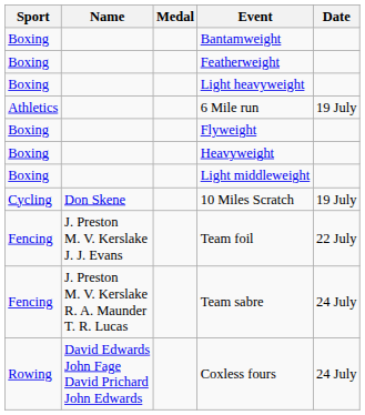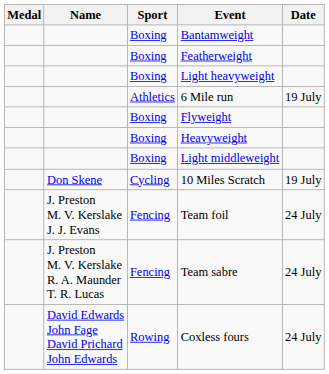 <table class="wikitable sortable" style="font-size: 95%;">
 <tr>
+<th>Medal</th>
+<th>Name</th>
 <th>Sport</th>
-<th>Name</th>
-<th>Medal</th>
 <th>Event</th>
 <th>Date</th>
 </tr>
 <tr>
-<td><a href='#'>Boxing</a></td>
 <td></td>
 <td></td>
+<td><a href='#'>Boxing</a></td>
 <td><a href='#'>Bantamweight</a></td>
 <td></td>
 </tr>
 <tr>
-<td><a href='#'>Boxing</a></td>
 <td></td>
 <td></td>
+<td><a href='#'>Boxing</a></td>
 <td><a href='#'>Featherweight</a></td>
 <td></td>
 </tr>
 <tr>
-<td><a href='#'>Boxing</a></td>
 <td></td>
 <td></td>
+<td><a href='#'>Boxing</a></td>
 <td><a href='#'>Light heavyweight</a></td>
 <td></td>
 </tr>
 <tr>
-<td><a href='#'>Athletics</a></td>
 <td></td>
 <td></td>
+<td><a href='#'>Athletics</a></td>
 <td>6 Mile run</td>
 <td>19 July</td>
 </tr>
 <tr>
-<td><a href='#'>Boxing</a></td>
 <td></td>
 <td></td>
+<td><a href='#'>Boxing</a></td>
 <td><a href='#'>Flyweight</a></td>
 <td></td>
 </tr>
 <tr>
-<td><a href='#'>Boxing</a></td>
 <td></td>
 <td></td>
+<td><a href='#'>Boxing</a></td>
 <td><a href='#'>Heavyweight</a></td>
 <td></td>
 </tr>
 <tr>
-<td><a href='#'>Boxing</a></td>
 <td></td>
 <td></td>
+<td><a href='#'>Boxing</a></td>
 <td><a href='#'>Light middleweight</a></td>
 <td></td>
 </tr>
 <tr>
+<td></td>
+<td><a href='#'>Don Skene</a></td>
 <td><a href='#'>Cycling</a></td>
-<td><a href='#'>Don Skene</a></td>
-<td></td>
 <td>10 Miles Scratch</td>
 <td>19 July</td>
 </tr>
 <tr>
+<td></td>
+<td>J. Preston<br>M. V. Kerslake <br> J. J. Evans</td>
 <td><a href='#'>Fencing</a></td>
-<td>J. Preston<br>M. V. Kerslake <br> J. J. Evans</td>
-<td></td>
 <td>Team foil</td>
-<td>22 July</td>
+<td>24 July</td>
 </tr>
 <tr>
+<td></td>
+<td>J. Preston<br>M. V. Kerslake <br> R. A. Maunder<br>T. R. Lucas</td>
 <td><a href='#'>Fencing</a></td>
-<td>J. Preston<br>M. V. Kerslake <br> R. A. Maunder<br>T. R. Lucas</td>
-<td></td>
 <td>Team sabre</td>
 <td>24 July</td>
 </tr>
 <tr>
+<td></td>
+<td><a href='#'>David Edwards</a><br><a href='#'>John Fage</a><br><a href='#'>David Prichard</a><br> <a href='#'>John Edwards</a></td>
 <td><a href='#'>Rowing</a></td>
-<td><a href='#'>David Edwards</a><br><a href='#'>John Fage</a><br><a href='#'>David Prichard</a><br> <a href='#'>John Edwards</a></td>
-<td></td>
 <td>Coxless fours</td>
 <td>24 July</td>
 </tr>
 </table>
